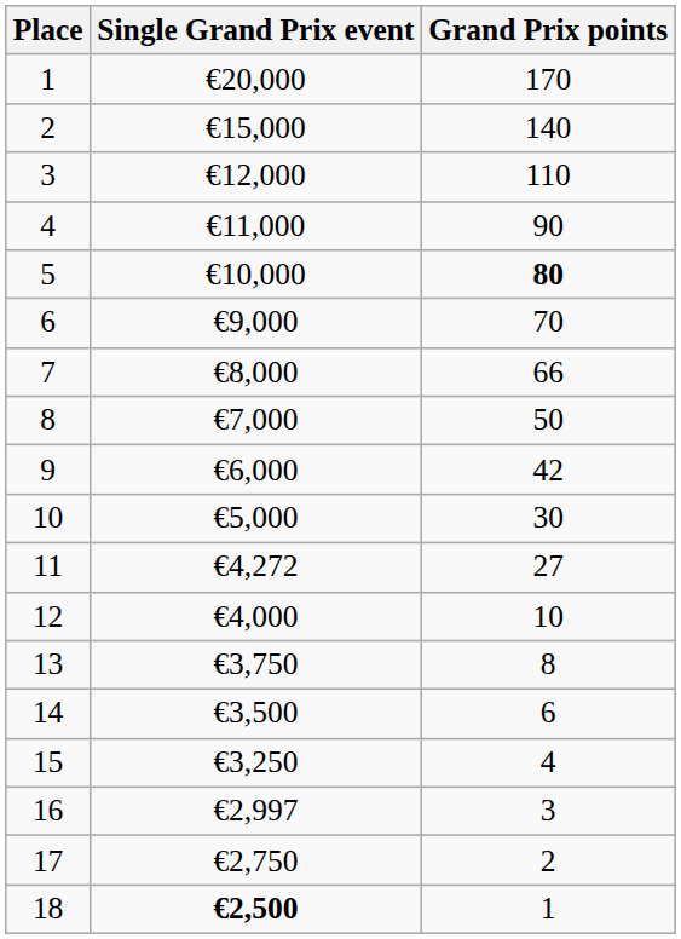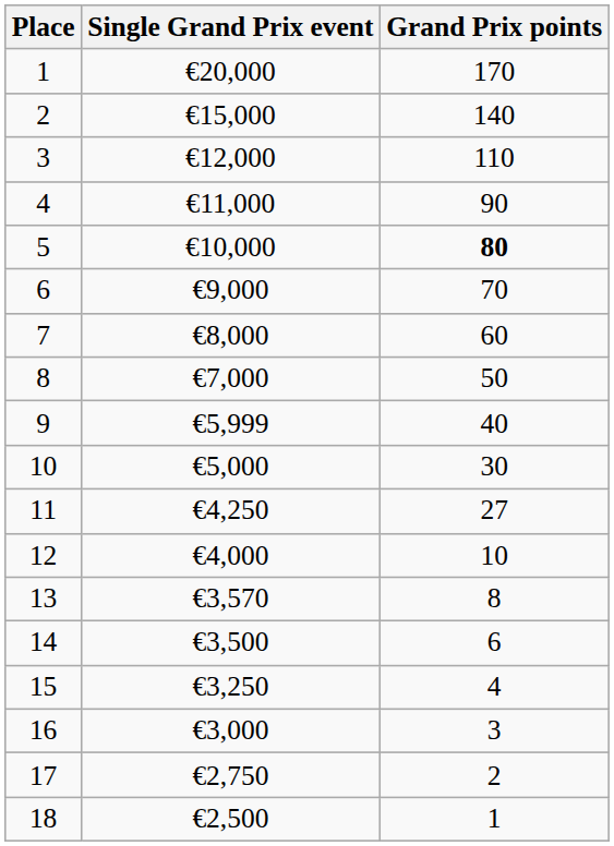 <table class="wikitable" style="text-align: center;">
 <tr>
 <th>Place</th>
 <th>Single Grand Prix event</th>
 <th>Grand Prix points</th>
 </tr>
 <tr>
 <td>1</td>
 <td>€20,000</td>
 <td>170</td>
 </tr>
 <tr>
 <td>2</td>
 <td>€15,000</td>
 <td>140</td>
 </tr>
 <tr>
 <td>3</td>
 <td>€12,000</td>
 <td>110</td>
 </tr>
 <tr>
 <td>4</td>
 <td>€11,000</td>
 <td>90</td>
 </tr>
 <tr>
 <td>5</td>
 <td>€10,000</td>
 <td><strong>80</strong></td>
 </tr>
 <tr>
 <td>6</td>
 <td>€9,000</td>
 <td>70</td>
 </tr>
 <tr>
 <td>7</td>
 <td>€8,000</td>
-<td>66</td>
+<td>60</td>
 </tr>
 <tr>
 <td>8</td>
 <td>€7,000</td>
 <td>50</td>
 </tr>
 <tr>
 <td>9</td>
-<td>€6,000</td>
-<td>42</td>
+<td>€5,999</td>
+<td>40</td>
 </tr>
 <tr>
 <td>10</td>
 <td>€5,000</td>
 <td>30</td>
 </tr>
 <tr>
 <td>11</td>
-<td>€4,272</td>
+<td>€4,250</td>
 <td>27</td>
 </tr>
 <tr>
 <td>12</td>
 <td>€4,000</td>
 <td>10</td>
 </tr>
 <tr>
 <td>13</td>
-<td>€3,750</td>
+<td>€3,570</td>
 <td>8</td>
 </tr>
 <tr>
 <td>14</td>
 <td>€3,500</td>
 <td>6</td>
 </tr>
 <tr>
 <td>15</td>
 <td>€3,250</td>
 <td>4</td>
 </tr>
 <tr>
 <td>16</td>
-<td>€2,997</td>
+<td>€3,000</td>
 <td>3</td>
 </tr>
 <tr>
 <td>17</td>
 <td>€2,750</td>
 <td>2</td>
 </tr>
 <tr>
 <td>18</td>
-<td><strong>€2,500</strong></td>
+<td>€2,500</td>
 <td>1</td>
 </tr>
 </table>
